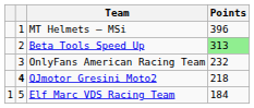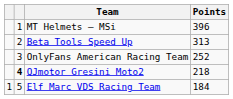 <table class="wikitable" style="font-size: 95%;">
 <tr>
 <th></th>
 <th></th>
 <th>Team</th>
 <th>Points</th>
 </tr>
 <tr>
 <td></td>
 <td align=center>1</td>
 <td> MT Helmets – MSi</td>
 <td align=left>396</td>
 </tr>
 <tr>
 <td></td>
 <td align=center>2</td>
 <td> <a href='#'>Beta Tools Speed Up</a></td>
-<td align=left style="background: lightgreen;">313</td>
+<td align=left>313</td>
 </tr>
 <tr>
 <td></td>
 <td align=center>3</td>
 <td> OnlyFans American Racing Team</td>
-<td align=left>232</td>
+<td align=left>252</td>
 </tr>
 <tr>
 <td></td>
 <td align=center><strong>4</strong></td>
 <td> <a href='#'>QJmotor Gresini Moto2</a></td>
 <td align=left>218</td>
 </tr>
 <tr>
 <td> 1</td>
 <td align=center>5</td>
 <td> <a href='#'>Elf Marc VDS Racing Team</a></td>
 <td align=left>184</td>
 </tr>
 </table>
